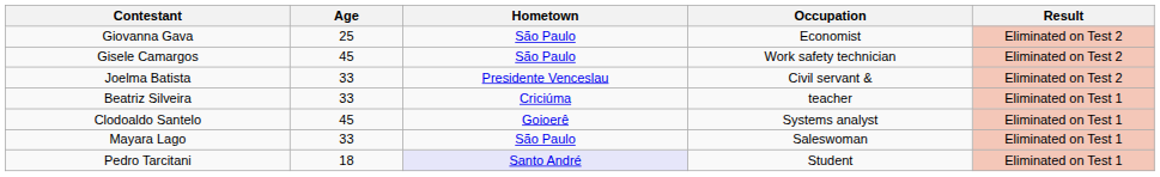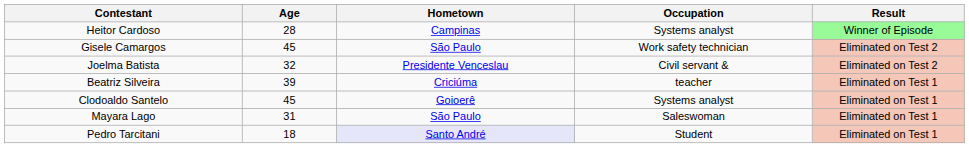 <table class="wikitable sortable" style="text-align:center; font-size:90%; width:100%;">
 <tr>
 <th width="200px">Contestant</th>
 <th width="075px">Age</th>
 <th width="200px">Hometown</th>
 <th width="200px">Occupation</th>
 <th width="125px">Result</th>
 </tr>
 <tr>
-<td>Giovanna Gava</td>
-<td>25</td>
-<td><a href='#'>São Paulo</a></td>
-<td>Economist</td>
-<td bgcolor=F4C7B8>Eliminated on Test 2</td>
+<td>Heitor Cardoso</td>
+<td>28</td>
+<td><a href='#'>Campinas</a></td>
+<td>Systems analyst</td>
+<td bgcolor=98FB98>Winner of Episode</td>
 </tr>
 <tr>
 <td>Gisele Camargos</td>
 <td>45</td>
 <td><a href='#'>São Paulo</a></td>
 <td>Work safety technician</td>
 <td bgcolor=F4C7B8>Eliminated on Test 2</td>
 </tr>
 <tr>
 <td>Joelma Batista</td>
-<td>33</td>
+<td>32</td>
 <td><a href='#'>Presidente Venceslau</a></td>
 <td>Civil servant & </td>
 <td bgcolor=F4C7B8>Eliminated on Test 2</td>
 </tr>
 <tr>
 <td>Beatriz Silveira</td>
-<td>33</td>
+<td>39</td>
 <td><a href='#'>Criciúma</a></td>
 <td> teacher</td>
 <td bgcolor=F4C7B8>Eliminated on Test 1</td>
 </tr>
 <tr>
 <td>Clodoaldo Santelo</td>
 <td>45</td>
 <td><a href='#'>Goioerê</a></td>
 <td>Systems analyst</td>
 <td bgcolor=F4C7B8>Eliminated on Test 1</td>
 </tr>
 <tr>
 <td>Mayara Lago</td>
-<td>33</td>
+<td>31</td>
 <td><a href='#'>São Paulo</a></td>
 <td>Saleswoman</td>
 <td bgcolor=F4C7B8>Eliminated on Test 1</td>
 </tr>
 <tr>
 <td>Pedro Tarcitani</td>
 <td>18</td>
 <td style="background: lavender;"><a href='#'>Santo André</a></td>
 <td>Student</td>
 <td bgcolor=F4C7B8>Eliminated on Test 1</td>
 </tr>
 </table>
